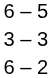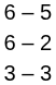 <table style="text-align:center">
 <tr>
 <th width=200></th>
 <th width=100></th>
 <th width=200></th>
 </tr>
 <tr>
 <td align=right><strong></strong></td>
 <td>6 – 5</td>
 <td align=left></td>
 </tr>
 <tr>
 <td align=right><strong></strong></td>
+<td>6 – 2</td>
+<td align=left></td>
+</tr>
+<tr>
+<td align=right><strong></strong></td>
 <td>3 – 3</td>
 <td align=left><strong></strong></td>
 </tr>
-<tr>
-<td align=right><strong></strong></td>
-<td>6 – 2</td>
-<td align=left></td>
-</tr>
 </table>
